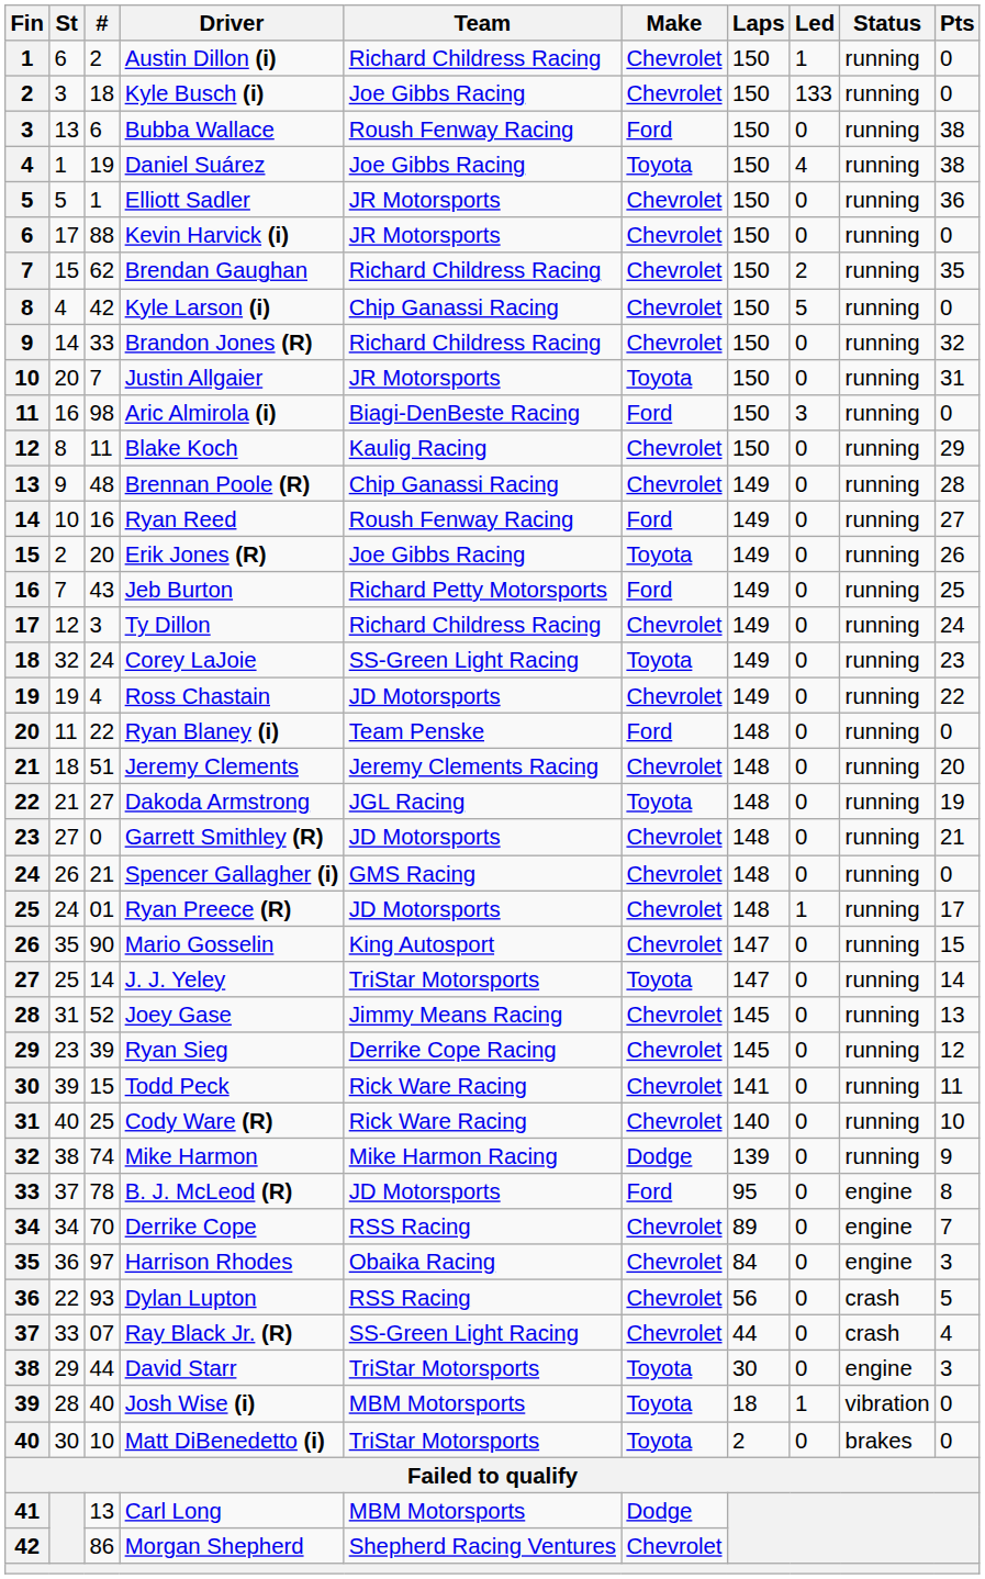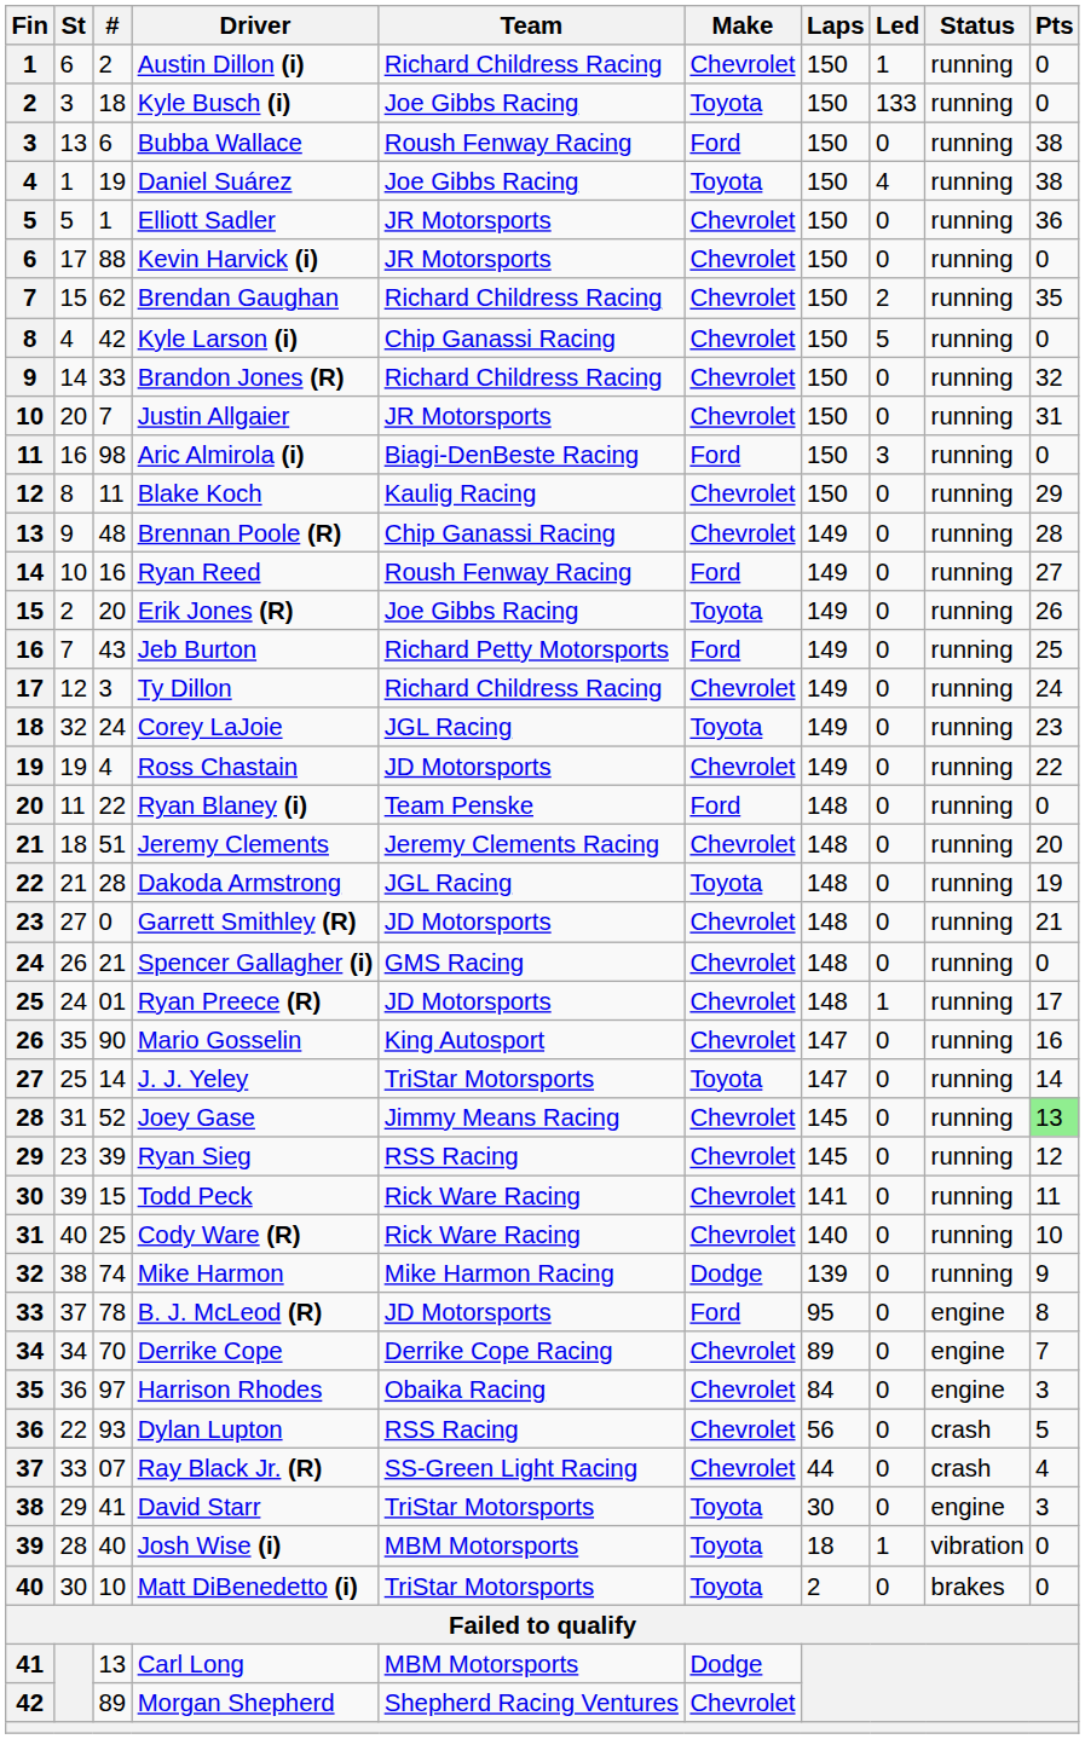 <table class="wikitable" style="font-size:95%">
 <tr>
 <th>Fin</th>
 <th>St</th>
 <th>#</th>
 <th>Driver</th>
 <th>Team</th>
 <th>Make</th>
 <th>Laps</th>
 <th>Led</th>
 <th>Status</th>
 <th>Pts</th>
 </tr>
 <tr>
 <th>1</th>
 <td>6</td>
 <td>2</td>
 <td><a href='#'>Austin Dillon</a> <strong>(i)</strong></td>
 <td><a href='#'>Richard Childress Racing</a></td>
 <td><a href='#'>Chevrolet</a></td>
 <td>150</td>
 <td>1</td>
 <td>running</td>
 <td>0</td>
 </tr>
 <tr>
 <th>2</th>
 <td>3</td>
 <td>18</td>
 <td><a href='#'>Kyle Busch</a> <strong>(i)</strong></td>
 <td><a href='#'>Joe Gibbs Racing</a></td>
-<td><a href='#'>Chevrolet</a></td>
+<td><a href='#'>Toyota</a></td>
 <td>150</td>
 <td>133</td>
 <td>running</td>
 <td>0</td>
 </tr>
 <tr>
 <th>3</th>
 <td>13</td>
 <td>6</td>
 <td><a href='#'>Bubba Wallace</a></td>
 <td><a href='#'>Roush Fenway Racing</a></td>
 <td><a href='#'>Ford</a></td>
 <td>150</td>
 <td>0</td>
 <td>running</td>
 <td>38</td>
 </tr>
 <tr>
 <th>4</th>
 <td>1</td>
 <td>19</td>
 <td><a href='#'>Daniel Suárez</a></td>
 <td><a href='#'>Joe Gibbs Racing</a></td>
 <td><a href='#'>Toyota</a></td>
 <td>150</td>
 <td>4</td>
 <td>running</td>
 <td>38</td>
 </tr>
 <tr>
 <th>5</th>
 <td>5</td>
 <td>1</td>
 <td><a href='#'>Elliott Sadler</a></td>
 <td><a href='#'>JR Motorsports</a></td>
 <td><a href='#'>Chevrolet</a></td>
 <td>150</td>
 <td>0</td>
 <td>running</td>
 <td>36</td>
 </tr>
 <tr>
 <th>6</th>
 <td>17</td>
 <td>88</td>
 <td><a href='#'>Kevin Harvick</a> <strong>(i)</strong></td>
 <td><a href='#'>JR Motorsports</a></td>
 <td><a href='#'>Chevrolet</a></td>
 <td>150</td>
 <td>0</td>
 <td>running</td>
 <td>0</td>
 </tr>
 <tr>
 <th>7</th>
 <td>15</td>
 <td>62</td>
 <td><a href='#'>Brendan Gaughan</a></td>
 <td><a href='#'>Richard Childress Racing</a></td>
 <td><a href='#'>Chevrolet</a></td>
 <td>150</td>
 <td>2</td>
 <td>running</td>
 <td>35</td>
 </tr>
 <tr>
 <th>8</th>
 <td>4</td>
 <td>42</td>
 <td><a href='#'>Kyle Larson</a> <strong>(i)</strong></td>
 <td><a href='#'>Chip Ganassi Racing</a></td>
 <td><a href='#'>Chevrolet</a></td>
 <td>150</td>
 <td>5</td>
 <td>running</td>
 <td>0</td>
 </tr>
 <tr>
 <th>9</th>
 <td>14</td>
 <td>33</td>
 <td><a href='#'>Brandon Jones</a> <strong>(R)</strong></td>
 <td><a href='#'>Richard Childress Racing</a></td>
 <td><a href='#'>Chevrolet</a></td>
 <td>150</td>
 <td>0</td>
 <td>running</td>
 <td>32</td>
 </tr>
 <tr>
 <th>10</th>
 <td>20</td>
 <td>7</td>
 <td><a href='#'>Justin Allgaier</a></td>
 <td><a href='#'>JR Motorsports</a></td>
-<td><a href='#'>Toyota</a></td>
+<td><a href='#'>Chevrolet</a></td>
 <td>150</td>
 <td>0</td>
 <td>running</td>
 <td>31</td>
 </tr>
 <tr>
 <th>11</th>
 <td>16</td>
 <td>98</td>
 <td><a href='#'>Aric Almirola</a> <strong>(i)</strong></td>
 <td><a href='#'>Biagi-DenBeste Racing</a></td>
 <td><a href='#'>Ford</a></td>
 <td>150</td>
 <td>3</td>
 <td>running</td>
 <td>0</td>
 </tr>
 <tr>
 <th>12</th>
 <td>8</td>
 <td>11</td>
 <td><a href='#'>Blake Koch</a></td>
 <td><a href='#'>Kaulig Racing</a></td>
 <td><a href='#'>Chevrolet</a></td>
 <td>150</td>
 <td>0</td>
 <td>running</td>
 <td>29</td>
 </tr>
 <tr>
 <th>13</th>
 <td>9</td>
 <td>48</td>
 <td><a href='#'>Brennan Poole</a> <strong>(R)</strong></td>
 <td><a href='#'>Chip Ganassi Racing</a></td>
 <td><a href='#'>Chevrolet</a></td>
 <td>149</td>
 <td>0</td>
 <td>running</td>
 <td>28</td>
 </tr>
 <tr>
 <th>14</th>
 <td>10</td>
 <td>16</td>
 <td><a href='#'>Ryan Reed</a></td>
 <td><a href='#'>Roush Fenway Racing</a></td>
 <td><a href='#'>Ford</a></td>
 <td>149</td>
 <td>0</td>
 <td>running</td>
 <td>27</td>
 </tr>
 <tr>
 <th>15</th>
 <td>2</td>
 <td>20</td>
 <td><a href='#'>Erik Jones</a> <strong>(R)</strong></td>
 <td><a href='#'>Joe Gibbs Racing</a></td>
 <td><a href='#'>Toyota</a></td>
 <td>149</td>
 <td>0</td>
 <td>running</td>
 <td>26</td>
 </tr>
 <tr>
 <th>16</th>
 <td>7</td>
 <td>43</td>
 <td><a href='#'>Jeb Burton</a></td>
 <td><a href='#'>Richard Petty Motorsports</a></td>
 <td><a href='#'>Ford</a></td>
 <td>149</td>
 <td>0</td>
 <td>running</td>
 <td>25</td>
 </tr>
 <tr>
 <th>17</th>
 <td>12</td>
 <td>3</td>
 <td><a href='#'>Ty Dillon</a></td>
 <td><a href='#'>Richard Childress Racing</a></td>
 <td><a href='#'>Chevrolet</a></td>
 <td>149</td>
 <td>0</td>
 <td>running</td>
 <td>24</td>
 </tr>
 <tr>
 <th>18</th>
 <td>32</td>
 <td>24</td>
 <td><a href='#'>Corey LaJoie</a></td>
-<td><a href='#'>SS-Green Light Racing</a></td>
+<td><a href='#'>JGL Racing</a></td>
 <td><a href='#'>Toyota</a></td>
 <td>149</td>
 <td>0</td>
 <td>running</td>
 <td>23</td>
 </tr>
 <tr>
 <th>19</th>
 <td>19</td>
 <td>4</td>
 <td><a href='#'>Ross Chastain</a></td>
 <td><a href='#'>JD Motorsports</a></td>
 <td><a href='#'>Chevrolet</a></td>
 <td>149</td>
 <td>0</td>
 <td>running</td>
 <td>22</td>
 </tr>
 <tr>
 <th>20</th>
 <td>11</td>
 <td>22</td>
 <td><a href='#'>Ryan Blaney</a> <strong>(i)</strong></td>
 <td><a href='#'>Team Penske</a></td>
 <td><a href='#'>Ford</a></td>
 <td>148</td>
 <td>0</td>
 <td>running</td>
 <td>0</td>
 </tr>
 <tr>
 <th>21</th>
 <td>18</td>
 <td>51</td>
 <td><a href='#'>Jeremy Clements</a></td>
 <td><a href='#'>Jeremy Clements Racing</a></td>
 <td><a href='#'>Chevrolet</a></td>
 <td>148</td>
 <td>0</td>
 <td>running</td>
 <td>20</td>
 </tr>
 <tr>
 <th>22</th>
 <td>21</td>
-<td>27</td>
+<td>28</td>
 <td><a href='#'>Dakoda Armstrong</a></td>
 <td><a href='#'>JGL Racing</a></td>
 <td><a href='#'>Toyota</a></td>
 <td>148</td>
 <td>0</td>
 <td>running</td>
 <td>19</td>
 </tr>
 <tr>
 <th>23</th>
 <td>27</td>
 <td>0</td>
 <td><a href='#'>Garrett Smithley</a> <strong>(R)</strong></td>
 <td><a href='#'>JD Motorsports</a></td>
 <td><a href='#'>Chevrolet</a></td>
 <td>148</td>
 <td>0</td>
 <td>running</td>
 <td>21</td>
 </tr>
 <tr>
 <th>24</th>
 <td>26</td>
 <td>21</td>
 <td><a href='#'>Spencer Gallagher</a> <strong>(i)</strong></td>
 <td><a href='#'>GMS Racing</a></td>
 <td><a href='#'>Chevrolet</a></td>
 <td>148</td>
 <td>0</td>
 <td>running</td>
 <td>0</td>
 </tr>
 <tr>
 <th>25</th>
 <td>24</td>
 <td>01</td>
 <td><a href='#'>Ryan Preece</a> <strong>(R)</strong></td>
 <td><a href='#'>JD Motorsports</a></td>
 <td><a href='#'>Chevrolet</a></td>
 <td>148</td>
 <td>1</td>
 <td>running</td>
 <td>17</td>
 </tr>
 <tr>
 <th>26</th>
 <td>35</td>
 <td>90</td>
 <td><a href='#'>Mario Gosselin</a></td>
 <td><a href='#'>King Autosport</a></td>
 <td><a href='#'>Chevrolet</a></td>
 <td>147</td>
 <td>0</td>
 <td>running</td>
-<td>15</td>
+<td>16</td>
 </tr>
 <tr>
 <th>27</th>
 <td>25</td>
 <td>14</td>
 <td><a href='#'>J. J. Yeley</a></td>
 <td><a href='#'>TriStar Motorsports</a></td>
 <td><a href='#'>Toyota</a></td>
 <td>147</td>
 <td>0</td>
 <td>running</td>
 <td>14</td>
 </tr>
 <tr>
 <th>28</th>
 <td>31</td>
 <td>52</td>
 <td><a href='#'>Joey Gase</a></td>
 <td><a href='#'>Jimmy Means Racing</a></td>
 <td><a href='#'>Chevrolet</a></td>
 <td>145</td>
 <td>0</td>
 <td>running</td>
-<td>13</td>
+<td style="background: lightgreen;">13</td>
 </tr>
 <tr>
 <th>29</th>
 <td>23</td>
 <td>39</td>
 <td><a href='#'>Ryan Sieg</a></td>
-<td><a href='#'>Derrike Cope Racing</a></td>
+<td><a href='#'>RSS Racing</a></td>
 <td><a href='#'>Chevrolet</a></td>
 <td>145</td>
 <td>0</td>
 <td>running</td>
 <td>12</td>
 </tr>
 <tr>
 <th>30</th>
 <td>39</td>
 <td>15</td>
 <td><a href='#'>Todd Peck</a></td>
 <td><a href='#'>Rick Ware Racing</a></td>
 <td><a href='#'>Chevrolet</a></td>
 <td>141</td>
 <td>0</td>
 <td>running</td>
 <td>11</td>
 </tr>
 <tr>
 <th>31</th>
 <td>40</td>
 <td>25</td>
 <td><a href='#'>Cody Ware</a> <strong>(R)</strong></td>
 <td><a href='#'>Rick Ware Racing</a></td>
 <td><a href='#'>Chevrolet</a></td>
 <td>140</td>
 <td>0</td>
 <td>running</td>
 <td>10</td>
 </tr>
 <tr>
 <th>32</th>
 <td>38</td>
 <td>74</td>
 <td><a href='#'>Mike Harmon</a></td>
 <td><a href='#'>Mike Harmon Racing</a></td>
 <td><a href='#'>Dodge</a></td>
 <td>139</td>
 <td>0</td>
 <td>running</td>
 <td>9</td>
 </tr>
 <tr>
 <th>33</th>
 <td>37</td>
 <td>78</td>
 <td><a href='#'>B. J. McLeod</a> <strong>(R)</strong></td>
 <td><a href='#'>JD Motorsports</a></td>
 <td><a href='#'>Ford</a></td>
 <td>95</td>
 <td>0</td>
 <td>engine</td>
 <td>8</td>
 </tr>
 <tr>
 <th>34</th>
 <td>34</td>
 <td>70</td>
 <td><a href='#'>Derrike Cope</a></td>
-<td><a href='#'>RSS Racing</a></td>
+<td><a href='#'>Derrike Cope Racing</a></td>
 <td><a href='#'>Chevrolet</a></td>
 <td>89</td>
 <td>0</td>
 <td>engine</td>
 <td>7</td>
 </tr>
 <tr>
 <th>35</th>
 <td>36</td>
 <td>97</td>
 <td><a href='#'>Harrison Rhodes</a></td>
 <td><a href='#'>Obaika Racing</a></td>
 <td><a href='#'>Chevrolet</a></td>
 <td>84</td>
 <td>0</td>
 <td>engine</td>
 <td>3</td>
 </tr>
 <tr>
 <th>36</th>
 <td>22</td>
 <td>93</td>
 <td><a href='#'>Dylan Lupton</a></td>
 <td><a href='#'>RSS Racing</a></td>
 <td><a href='#'>Chevrolet</a></td>
 <td>56</td>
 <td>0</td>
 <td>crash</td>
 <td>5</td>
 </tr>
 <tr>
 <th>37</th>
 <td>33</td>
 <td>07</td>
 <td><a href='#'>Ray Black Jr.</a> <strong>(R)</strong></td>
 <td><a href='#'>SS-Green Light Racing</a></td>
 <td><a href='#'>Chevrolet</a></td>
 <td>44</td>
 <td>0</td>
 <td>crash</td>
 <td>4</td>
 </tr>
 <tr>
 <th>38</th>
 <td>29</td>
-<td>44</td>
+<td>41</td>
 <td><a href='#'>David Starr</a></td>
 <td><a href='#'>TriStar Motorsports</a></td>
 <td><a href='#'>Toyota</a></td>
 <td>30</td>
 <td>0</td>
 <td>engine</td>
 <td>3</td>
 </tr>
 <tr>
 <th>39</th>
 <td>28</td>
 <td>40</td>
 <td><a href='#'>Josh Wise</a> <strong>(i)</strong></td>
 <td><a href='#'>MBM Motorsports</a></td>
 <td><a href='#'>Toyota</a></td>
 <td>18</td>
 <td>1</td>
 <td>vibration</td>
 <td>0</td>
 </tr>
 <tr>
 <th>40</th>
 <td>30</td>
 <td>10</td>
 <td><a href='#'>Matt DiBenedetto</a> <strong>(i)</strong></td>
 <td><a href='#'>TriStar Motorsports</a></td>
 <td><a href='#'>Toyota</a></td>
 <td>2</td>
 <td>0</td>
 <td>brakes</td>
 <td>0</td>
 </tr>
 <tr>
 <th colspan="10">Failed to qualify</th>
 </tr>
 <tr>
 <th>41</th>
 <th rowspan="2"></th>
 <td>13</td>
 <td><a href='#'>Carl Long</a></td>
 <td><a href='#'>MBM Motorsports</a></td>
 <td><a href='#'>Dodge</a></td>
 <th colspan="4" rowspan="2"></th>
 </tr>
 <tr>
 <th>42</th>
-<td>86</td>
+<td>89</td>
 <td><a href='#'>Morgan Shepherd</a></td>
 <td><a href='#'>Shepherd Racing Ventures</a></td>
 <td><a href='#'>Chevrolet</a></td>
 </tr>
 <tr>
 <th colspan="10"></th>
 </tr>
 </table>
